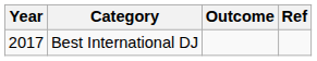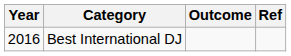 <table class="wikitable sortable">
 <tr>
 <th>Year</th>
 <th>Category</th>
 <th>Outcome</th>
 <th>Ref</th>
 </tr>
 <tr>
-<td>2017</td>
+<td>2016</td>
 <td>Best International DJ</td>
 <td></td>
 <td></td>
 </tr>
 </table>
